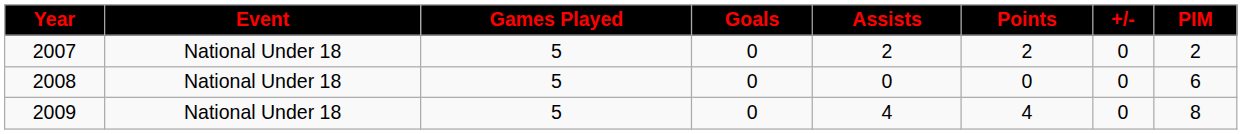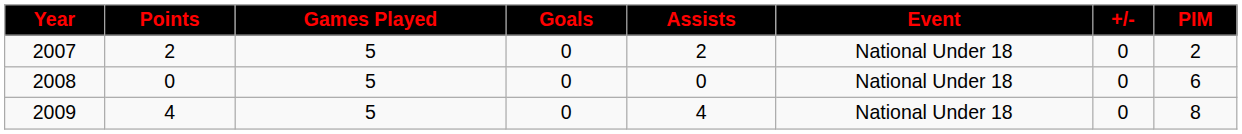 <table class="wikitable" width="80%">
 <tr align="center"  style="background:black;color:red;">
 <td><strong>Year</strong></td>
-<td><strong>Event</strong></td>
+<td><strong>Points</strong></td>
 <td><strong>Games Played</strong></td>
 <td><strong>Goals</strong></td>
 <td><strong>Assists</strong></td>
-<td><strong>Points</strong></td>
+<td><strong>Event</strong></td>
 <td><strong>+/-</strong></td>
 <td><strong>PIM</strong></td>
 </tr>
 <tr align="center" bgcolor="">
 <td>2007</td>
-<td>National Under 18</td>
+<td>2</td>
 <td>5</td>
 <td>0</td>
 <td>2</td>
-<td>2</td>
+<td>National Under 18</td>
 <td>0</td>
 <td>2</td>
 </tr>
 <tr align="center" bgcolor="">
 <td>2008</td>
-<td>National Under 18</td>
+<td>0</td>
 <td>5</td>
 <td>0</td>
 <td>0</td>
-<td>0</td>
+<td>National Under 18</td>
 <td>0</td>
 <td>6</td>
 </tr>
 <tr align="center" bgcolor="">
 <td>2009</td>
-<td>National Under 18</td>
+<td>4</td>
 <td>5</td>
 <td>0</td>
 <td>4</td>
-<td>4</td>
+<td>National Under 18</td>
 <td>0</td>
 <td>8</td>
 </tr>
 </table>
